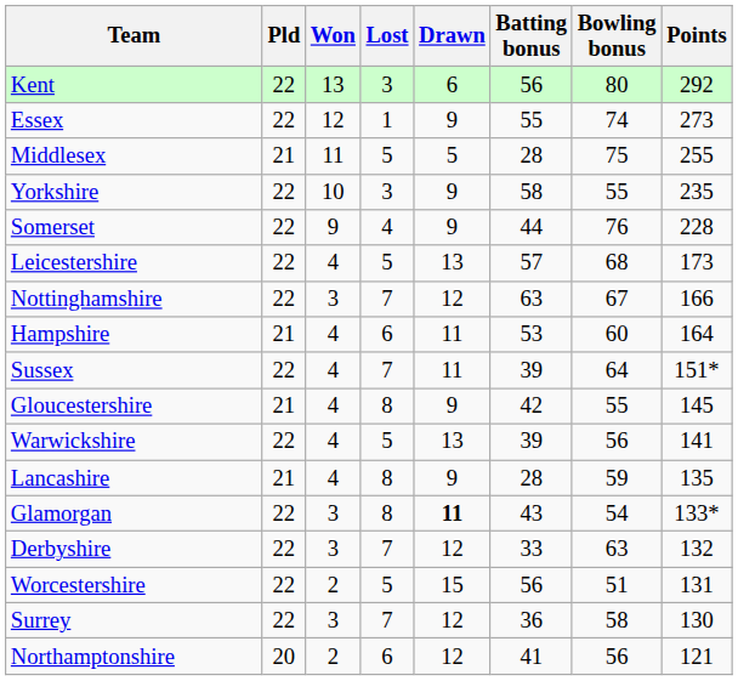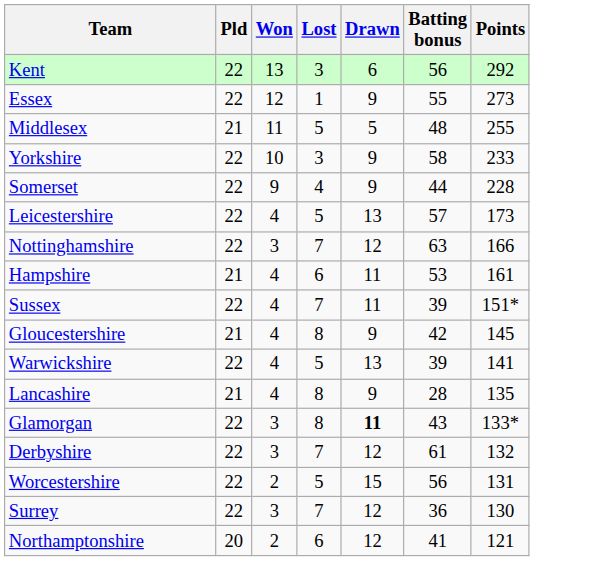 <table class="wikitable" style="text-align:center;">
 <tr>
 <th width=175>Team</th>
 <th width=20 abbr="Played">Pld</th>
 <th width=20 abbr="Won"><a href='#'>Won</a></th>
 <th width=20 abbr="Lost"><a href='#'>Lost</a></th>
 <th width=20 abbr="Drawn"><a href='#'>Drawn</a></th>
 <th width=20 abbr="Bonus points">Batting bonus</th>
-<th width=20 abbr="Bonus points">Bowling bonus</th>
 <th width=20 abbr="Points">Points</th>
 </tr>
 <tr style="background:#ccffcc;">
 <td style="text-align:left;"><a href='#'>Kent</a></td>
 <td>22</td>
 <td>13</td>
 <td>3</td>
 <td>6</td>
 <td>56</td>
-<td>80</td>
 <td>292</td>
 </tr>
 <tr>
 <td style="text-align:left;"><a href='#'>Essex</a></td>
 <td>22</td>
 <td>12</td>
 <td>1</td>
 <td>9</td>
 <td>55</td>
-<td>74</td>
 <td>273</td>
 </tr>
 <tr>
 <td style="text-align:left;"><a href='#'>Middlesex</a></td>
 <td>21</td>
 <td>11</td>
 <td>5</td>
 <td>5</td>
-<td>28</td>
-<td>75</td>
+<td>48</td>
 <td>255</td>
 </tr>
 <tr>
 <td style="text-align:left;"><a href='#'>Yorkshire</a></td>
 <td>22</td>
 <td>10</td>
 <td>3</td>
 <td>9</td>
 <td>58</td>
-<td>55</td>
-<td>235</td>
+<td>233</td>
 </tr>
 <tr>
 <td style="text-align:left;"><a href='#'>Somerset</a></td>
 <td>22</td>
 <td>9</td>
 <td>4</td>
 <td>9</td>
 <td>44</td>
-<td>76</td>
 <td>228</td>
 </tr>
 <tr>
 <td style="text-align:left;"><a href='#'>Leicestershire</a></td>
 <td>22</td>
 <td>4</td>
 <td>5</td>
 <td>13</td>
 <td>57</td>
-<td>68</td>
 <td>173</td>
 </tr>
 <tr>
 <td style="text-align:left;"><a href='#'>Nottinghamshire</a></td>
 <td>22</td>
 <td>3</td>
 <td>7</td>
 <td>12</td>
 <td>63</td>
-<td>67</td>
 <td>166</td>
 </tr>
 <tr>
 <td style="text-align:left;"><a href='#'>Hampshire</a></td>
 <td>21</td>
 <td>4</td>
 <td>6</td>
 <td>11</td>
 <td>53</td>
-<td>60</td>
-<td>164</td>
+<td>161</td>
 </tr>
 <tr>
 <td style="text-align:left;"><a href='#'>Sussex</a></td>
 <td>22</td>
 <td>4</td>
 <td>7</td>
 <td>11</td>
 <td>39</td>
-<td>64</td>
 <td>151*</td>
 </tr>
 <tr>
 <td style="text-align:left;"><a href='#'>Gloucestershire</a></td>
 <td>21</td>
 <td>4</td>
 <td>8</td>
 <td>9</td>
 <td>42</td>
-<td>55</td>
 <td>145</td>
 </tr>
 <tr>
 <td style="text-align:left;"><a href='#'>Warwickshire</a></td>
 <td>22</td>
 <td>4</td>
 <td>5</td>
 <td>13</td>
 <td>39</td>
-<td>56</td>
 <td>141</td>
 </tr>
 <tr>
 <td style="text-align:left;"><a href='#'>Lancashire</a></td>
 <td>21</td>
 <td>4</td>
 <td>8</td>
 <td>9</td>
 <td>28</td>
-<td>59</td>
 <td>135</td>
 </tr>
 <tr>
 <td style="text-align:left;"><a href='#'>Glamorgan</a></td>
 <td>22</td>
 <td>3</td>
 <td>8</td>
 <td><strong>11</strong></td>
 <td>43</td>
-<td>54</td>
 <td>133*</td>
 </tr>
 <tr>
 <td style="text-align:left;"><a href='#'>Derbyshire</a></td>
 <td>22</td>
 <td>3</td>
 <td>7</td>
 <td>12</td>
-<td>33</td>
-<td>63</td>
+<td>61</td>
 <td>132</td>
 </tr>
 <tr>
 <td style="text-align:left;"><a href='#'>Worcestershire</a></td>
 <td>22</td>
 <td>2</td>
 <td>5</td>
 <td>15</td>
 <td>56</td>
-<td>51</td>
 <td>131</td>
 </tr>
 <tr>
 <td style="text-align:left;"><a href='#'>Surrey</a></td>
 <td>22</td>
 <td>3</td>
 <td>7</td>
 <td>12</td>
 <td>36</td>
-<td>58</td>
 <td>130</td>
 </tr>
 <tr>
 <td style="text-align:left;"><a href='#'>Northamptonshire</a></td>
 <td>20</td>
 <td>2</td>
 <td>6</td>
 <td>12</td>
 <td>41</td>
-<td>56</td>
 <td>121</td>
 </tr>
 </table>
